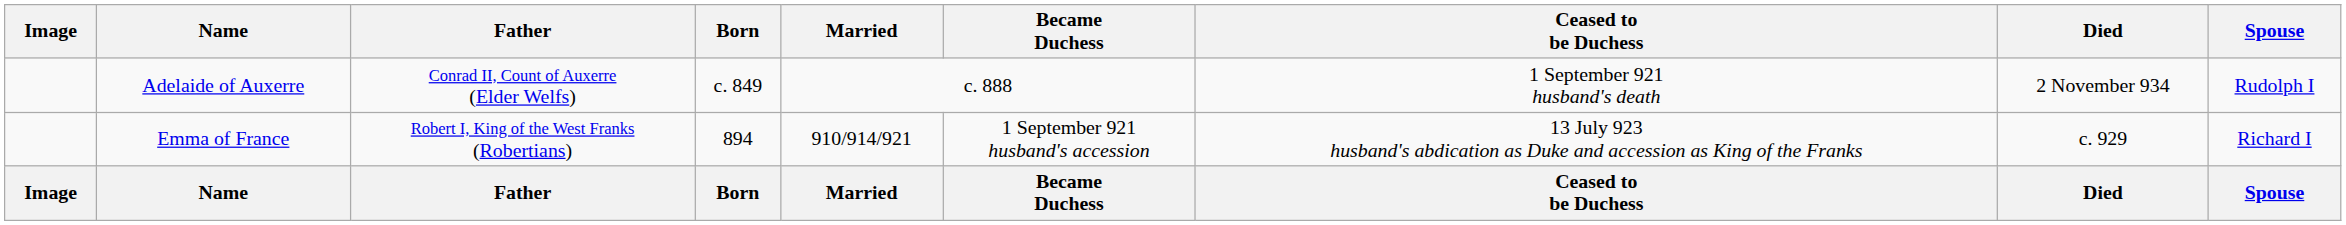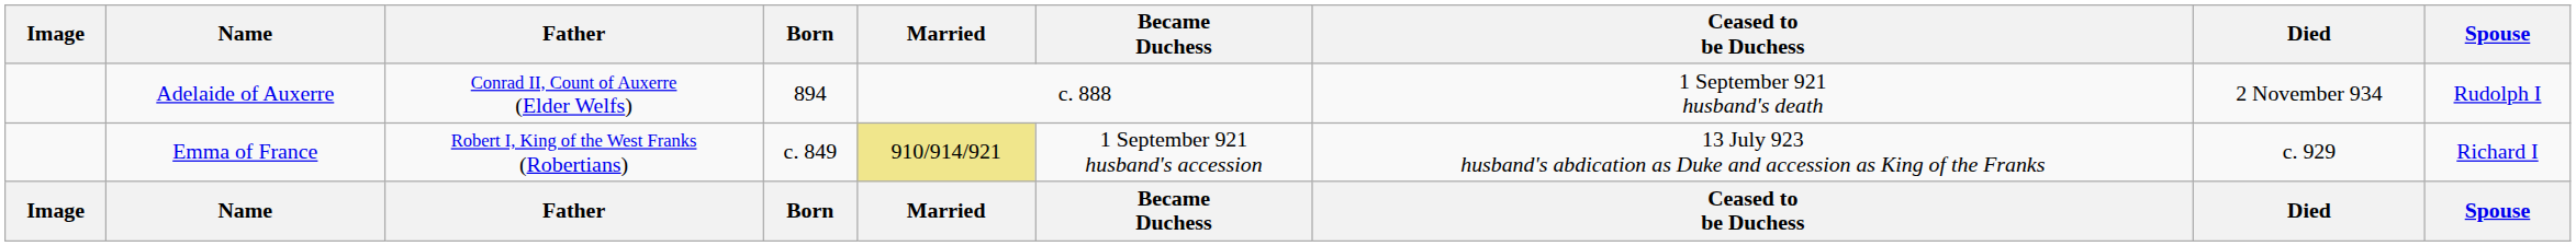 <table width=95% class="wikitable">
 <tr>
 <th>Image</th>
 <th>Name</th>
 <th>Father</th>
 <th>Born</th>
 <th>Married</th>
 <th>Became<br>Duchess</th>
 <th>Ceased to<br>be Duchess</th>
 <th>Died</th>
 <th><a href='#'>Spouse</a></th>
 </tr>
 <tr>
 <td align="center"></td>
 <td align="center"><a href='#'>Adelaide of Auxerre</a></td>
 <td align="center"><small><a href='#'>Conrad II, Count of Auxerre</a></small><br>(<a href='#'>Elder Welfs</a>)</td>
-<td align=center>c. 849</td>
+<td align=center>894</td>
 <td align="center" colspan="2">c. 888</td>
 <td align=center>1 September 921<br><em>husband's death</em></td>
 <td align="center">2 November 934</td>
 <td align="center"><a href='#'>Rudolph I</a></td>
 </tr>
 <tr>
 <td align="center"></td>
 <td align="center"><a href='#'>Emma of France</a></td>
 <td align="center"><small><a href='#'>Robert I, King of the West Franks</a></small><br>(<a href='#'>Robertians</a>)</td>
-<td align=center>894</td>
-<td align=center>910/914/921</td>
+<td align=center>c. 849</td>
+<td align=center style="background: khaki;">910/914/921</td>
 <td align=center>1 September 921<br><em>husband's accession</em></td>
 <td align=center>13 July 923<br><em>husband's abdication as Duke and accession as King of the Franks</em></td>
 <td align="center">c. 929</td>
 <td align="center"><a href='#'>Richard I</a></td>
 </tr>
 <tr>
 <th>Image</th>
 <th>Name</th>
 <th>Father</th>
 <th>Born</th>
 <th>Married</th>
 <th>Became<br>Duchess</th>
 <th>Ceased to<br>be Duchess</th>
 <th>Died</th>
 <th><a href='#'>Spouse</a></th>
 </tr>
 </table>
